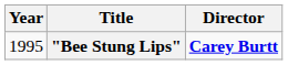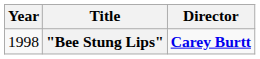 <table class="wikitable plainrowheaders">
 <tr>
 <th>Year</th>
 <th>Title</th>
 <th>Director</th>
 </tr>
 <tr>
-<td>1995</td>
+<td>1998</td>
 <th scope="row">"Bee Stung Lips"</th>
 <td><strong><a href='#'>Carey Burtt</a></strong></td>
 </tr>
 </table>
